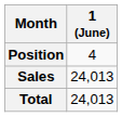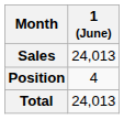 <table class="wikitable">
 <tr>
 <th align="center">Month</th>
 <th align="center">1<br><small>(June)</small></th>
 </tr>
 <tr>
+<th align="center">Sales</th>
+<td align="center">24,013</td>
+</tr>
+<tr>
 <th align="center">Position</th>
 <td align="center">4</td>
-</tr>
-<tr>
-<th align="center">Sales</th>
-<td align="center">24,013</td>
 </tr>
 <tr>
 <th align="center">Total</th>
 <td align="center">24,013</td>
 </tr>
 </table>
